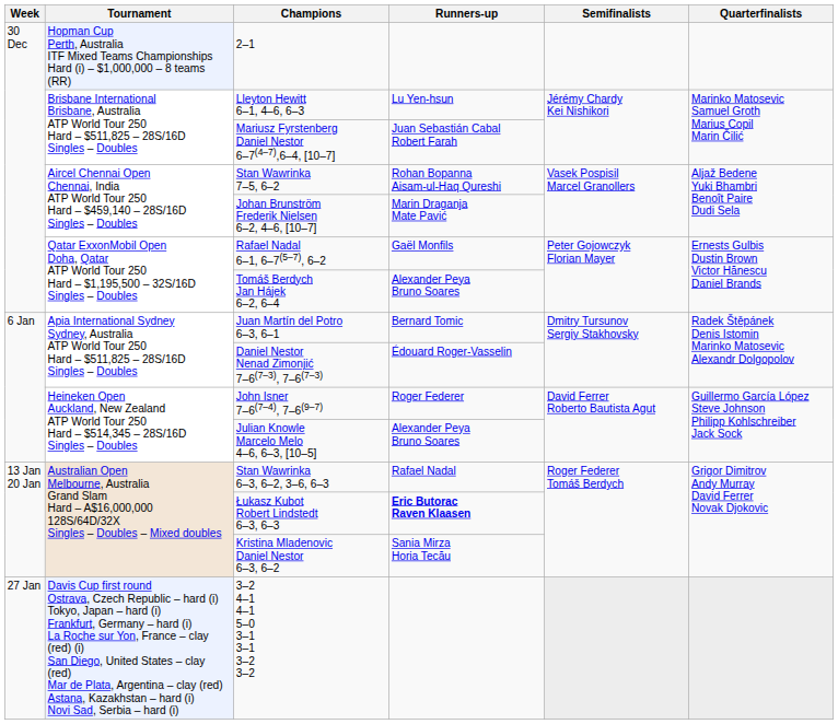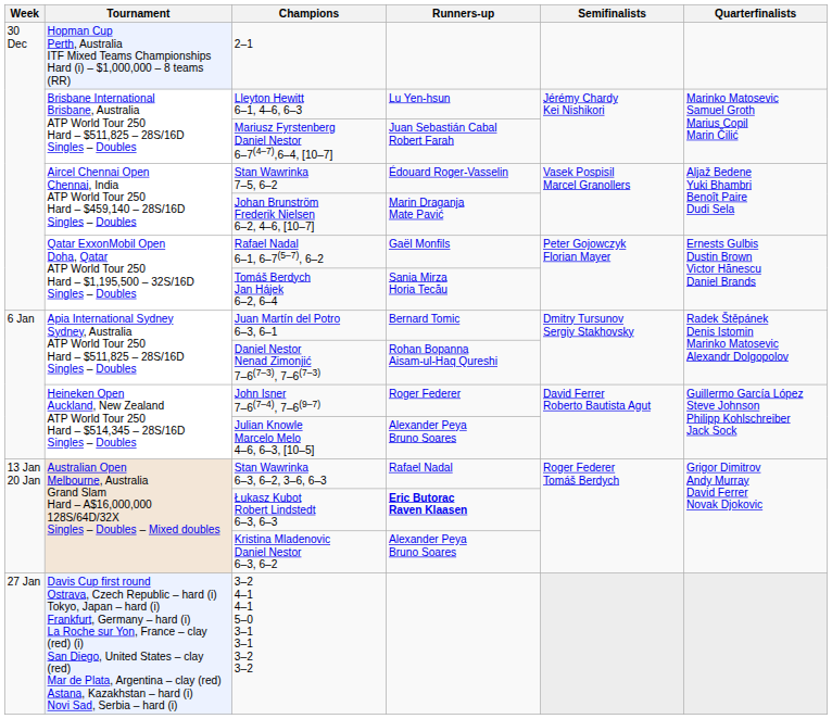 <table class=wikitable style=font-size:95%>
 <tr>
 <th style="width:48px;">Week</th>
 <th style="width:250px;">Tournament</th>
 <th style="width:205px;">Champions</th>
 <th style="width:205px;">Runners-up</th>
 <th style="width:190px;">Semifinalists</th>
 <th style="width:190px;">Quarterfinalists</th>
 </tr>
 <tr valign=top>
 <td rowspan=7>30 Dec</td>
 <td style="background:#ECF2FF;"><a href='#'>Hopman Cup</a><br><a href='#'>Perth</a>, Australia<br>ITF Mixed Teams Championships<br> Hard (i) – $1,000,000 – 8 teams (RR)</td>
 <td><br>2–1</td>
 <td></td>
 <td><br><br></td>
 <td>  <br>  <br></td>
 </tr>
 <tr valign=top>
 <td bgcolor=#ffffff rowspan=2><a href='#'>Brisbane International</a><br> <a href='#'>Brisbane</a>, Australia<br>ATP World Tour 250<br> Hard – $511,825 – 28S/16D<br> <a href='#'>Singles</a> – <a href='#'>Doubles</a></td>
 <td> <a href='#'>Lleyton Hewitt</a><br>6–1, 4–6, 6–3</td>
 <td> <a href='#'>Lu Yen-hsun</a></td>
 <td rowspan=2> <a href='#'>Jérémy Chardy</a><br> <a href='#'>Kei Nishikori</a></td>
 <td rowspan=2> <a href='#'>Marinko Matosevic</a> <br> <a href='#'>Samuel Groth</a> <br>  <a href='#'>Marius Copil</a><br> <a href='#'>Marin Čilić</a></td>
 </tr>
 <tr valign=top>
 <td> <a href='#'>Mariusz Fyrstenberg</a><br>  <a href='#'>Daniel Nestor</a><br>6–7<sup>(4–7)</sup>,6–4, [10–7]</td>
 <td> <a href='#'>Juan Sebastián Cabal</a> <br>  <a href='#'>Robert Farah</a></td>
 </tr>
 <tr valign=top>
 <td bgcolor=#ffffff rowspan=2><a href='#'>Aircel Chennai Open</a><br> <a href='#'>Chennai</a>, India<br>ATP World Tour 250<br>Hard – $459,140 – 28S/16D<br><a href='#'>Singles</a> – <a href='#'>Doubles</a></td>
 <td> <a href='#'>Stan Wawrinka</a><br>7–5, 6–2</td>
-<td> <a href='#'>Rohan Bopanna</a><br> <a href='#'>Aisam-ul-Haq Qureshi</a></td>
+<td> <a href='#'>Édouard Roger-Vasselin</a></td>
 <td rowspan=2> <a href='#'>Vasek Pospisil</a><br> <a href='#'>Marcel Granollers</a></td>
 <td rowspan=2> <a href='#'>Aljaž Bedene</a><br> <a href='#'>Yuki Bhambri</a><br>  <a href='#'>Benoît Paire</a> <br> <a href='#'>Dudi Sela</a></td>
 </tr>
 <tr valign=top>
 <td> <a href='#'>Johan Brunström</a> <br>  <a href='#'>Frederik Nielsen</a><br>6–2, 4–6, [10–7]</td>
 <td> <a href='#'>Marin Draganja</a><br> <a href='#'>Mate Pavić</a></td>
 </tr>
 <tr valign=top>
 <td bgcolor=#ffffff rowspan=2><a href='#'>Qatar ExxonMobil Open</a><br> <a href='#'>Doha</a>, <a href='#'>Qatar</a><br>ATP World Tour 250<br>Hard – $1,195,500 – 32S/16D<br> <a href='#'>Singles</a> – <a href='#'>Doubles</a></td>
 <td> <a href='#'>Rafael Nadal</a><br>6–1, 6–7<sup>(5–7)</sup>, 6–2</td>
 <td> <a href='#'>Gaël Monfils</a></td>
 <td rowspan=2> <a href='#'>Peter Gojowczyk</a><br> <a href='#'>Florian Mayer</a></td>
 <td rowspan=2> <a href='#'>Ernests Gulbis</a><br> <a href='#'>Dustin Brown</a><br>  <a href='#'>Victor Hănescu</a><br> <a href='#'>Daniel Brands</a></td>
 </tr>
 <tr valign=top>
 <td> <a href='#'>Tomáš Berdych</a><br> <a href='#'>Jan Hájek</a><br>6–2, 6–4</td>
-<td> <a href='#'>Alexander Peya</a><br> <a href='#'>Bruno Soares</a></td>
+<td> <a href='#'>Sania Mirza</a><br> <a href='#'>Horia Tecău</a></td>
 </tr>
 <tr valign=top>
 <td rowspan=4>6 Jan</td>
 <td bgcolor=#ffffff rowspan=2><a href='#'>Apia International Sydney</a><br> <a href='#'>Sydney</a>, Australia<br>ATP World Tour 250<br>Hard – $511,825 – 28S/16D<br> <a href='#'>Singles</a> – <a href='#'>Doubles</a></td>
 <td> <a href='#'>Juan Martín del Potro</a><br>6–3, 6–1</td>
 <td> <a href='#'>Bernard Tomic</a></td>
 <td rowspan=2> <a href='#'>Dmitry Tursunov</a><br> <a href='#'>Sergiy Stakhovsky</a></td>
 <td rowspan=2> <a href='#'>Radek Štěpánek</a><br>  <a href='#'>Denis Istomin</a><br>  <a href='#'>Marinko Matosevic</a><br> <a href='#'>Alexandr Dolgopolov</a></td>
 </tr>
 <tr valign=top>
 <td> <a href='#'>Daniel Nestor</a><br> <a href='#'>Nenad Zimonjić</a><br>7–6<sup>(7–3)</sup>, 7–6<sup>(7–3)</sup></td>
-<td> <a href='#'>Édouard Roger-Vasselin</a></td>
+<td> <a href='#'>Rohan Bopanna</a><br> <a href='#'>Aisam-ul-Haq Qureshi</a></td>
 </tr>
 <tr valign=top>
 <td bgcolor=#ffffff rowspan=2><a href='#'>Heineken Open</a><br> <a href='#'>Auckland</a>, New Zealand<br>ATP World Tour 250<br>Hard – $514,345 – 28S/16D<br> <a href='#'>Singles</a> – <a href='#'>Doubles</a></td>
 <td> <a href='#'>John Isner</a><br>7–6<sup>(7–4)</sup>, 7–6<sup>(9–7)</sup></td>
 <td> <a href='#'>Roger Federer</a></td>
 <td rowspan=2> <a href='#'>David Ferrer</a> <br> <a href='#'>Roberto Bautista Agut</a></td>
 <td rowspan=2> <a href='#'>Guillermo García López</a><br> <a href='#'>Steve Johnson</a><br>  <a href='#'>Philipp Kohlschreiber</a><br> <a href='#'>Jack Sock</a></td>
 </tr>
 <tr valign=top>
 <td> <a href='#'>Julian Knowle</a><br> <a href='#'>Marcelo Melo</a><br>4–6, 6–3, [10–5]</td>
 <td> <a href='#'>Alexander Peya</a><br> <a href='#'>Bruno Soares</a></td>
 </tr>
 <tr valign=top>
 <td rowspan=3>13 Jan<br>20 Jan</td>
 <td bgcolor=#F3E6D7 rowspan=3><a href='#'>Australian Open</a><br> <a href='#'>Melbourne</a>, Australia<br>Grand Slam<br>Hard – A$16,000,000<br>128S/64D/32X<br><a href='#'>Singles</a> – <a href='#'>Doubles</a> – <a href='#'>Mixed doubles</a></td>
 <td> <a href='#'>Stan Wawrinka</a><br>6–3, 6–2, 3–6, 6–3</td>
 <td> <a href='#'>Rafael Nadal</a></td>
 <td rowspan=3> <a href='#'>Roger Federer</a><br> <a href='#'>Tomáš Berdych</a></td>
 <td rowspan=3> <a href='#'>Grigor Dimitrov</a><br>  <a href='#'>Andy Murray</a><br> <a href='#'>David Ferrer</a><br> <a href='#'>Novak Djokovic</a></td>
 </tr>
 <tr valign=top>
 <td> <a href='#'>Łukasz Kubot</a><br> <a href='#'>Robert Lindstedt</a><br>6–3, 6–3</td>
 <td><strong> <a href='#'>Eric Butorac</a><br> <a href='#'>Raven Klaasen</a></strong></td>
 </tr>
 <tr valign=top>
 <td> <a href='#'>Kristina Mladenovic</a><br> <a href='#'>Daniel Nestor</a><br>6–3, 6–2</td>
-<td> <a href='#'>Sania Mirza</a><br> <a href='#'>Horia Tecău</a></td>
+<td> <a href='#'>Alexander Peya</a><br> <a href='#'>Bruno Soares</a></td>
 </tr>
 <tr valign=top>
 <td>27 Jan</td>
 <td style="background:#ECF2FF;"><a href='#'>Davis Cup first round</a><br> <a href='#'>Ostrava</a>, Czech Republic – hard (i) <br> Tokyo, Japan – hard (i) <br> <a href='#'>Frankfurt</a>, Germany – hard (i)<br> <a href='#'>La Roche sur Yon</a>, France – clay (red) (i)<br> <a href='#'>San Diego</a>, United States – clay (red)<br> <a href='#'>Mar de Plata</a>, Argentina – clay (red)<br> <a href='#'>Astana</a>, Kazakhstan – hard (i)<br> <a href='#'>Novi Sad</a>, Serbia – hard (i)</td>
 <td> 3–2<br> 4–1<br> 4–1<br> 5–0<br> 3–1<br> 3–1<br> 3–2<br> 3–2</td>
 <td><br><br><br><br><br><br><br></td>
 <td bgcolor="#ededed"></td>
 <td bgcolor="#ededed"></td>
 </tr>
 </table>
